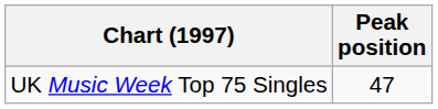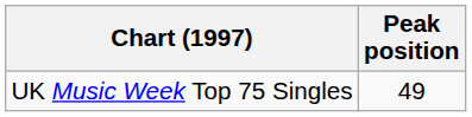 <table class="wikitable">
 <tr>
 <th>Chart (1997)</th>
 <th>Peak<br>position</th>
 </tr>
 <tr>
 <td>UK <em><a href='#'>Music Week</a></em> Top 75 Singles</td>
-<td align="center">47</td>
+<td align="center">49</td>
 </tr>
 </table>
